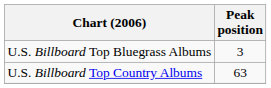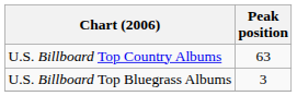 <table class="wikitable">
 <tr>
 <th align="center">Chart (2006)</th>
 <th align="center">Peak<br>position</th>
 </tr>
 <tr>
+<td align="left">U.S. <em>Billboard</em> <a href='#'>Top Country Albums</a></td>
+<td align="center">63</td>
+</tr>
+<tr>
 <td align="left">U.S. <em>Billboard</em> Top Bluegrass Albums</td>
 <td align="center">3</td>
 </tr>
 <tr>
-<td align="left">U.S. <em>Billboard</em> <a href='#'>Top Country Albums</a></td>
-<td align="center">63</td>
-</tr>
-<tr>
 </tr>
 </table>
